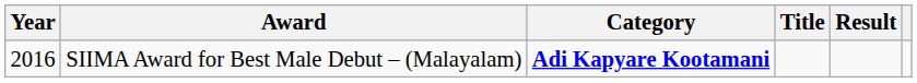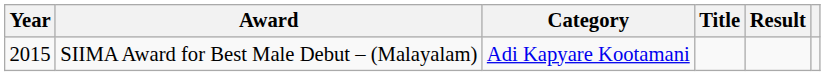 <table class="wikitable sortable">
 <tr>
 <th>Year</th>
 <th>Award</th>
 <th>Category</th>
 <th>Title</th>
 <th>Result</th>
 <th class="unsortable"></th>
 </tr>
 <tr>
-<td>2016</td>
+<td>2015</td>
 <td>SIIMA Award for Best Male Debut – (Malayalam)</td>
-<td><strong><a href='#'>Adi Kapyare Kootamani</a></strong></td>
+<td><a href='#'>Adi Kapyare Kootamani</a></td>
 <td></td>
 <td></td>
 <td></td>
 </tr>
 </table>
